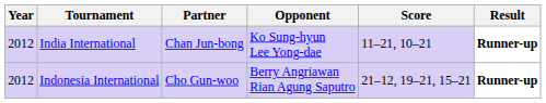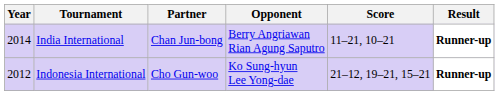 <table class="sortable wikitable" style="font-size: 90%;">
 <tr>
 <th>Year</th>
 <th>Tournament</th>
 <th>Partner</th>
 <th>Opponent</th>
 <th>Score</th>
 <th>Result</th>
 </tr>
 <tr style="background:#D8CEF6">
-<td align="center">2012</td>
+<td align="center">2014</td>
 <td align="left"><a href='#'>India International</a></td>
 <td align="left"> <a href='#'>Chan Jun-bong</a></td>
-<td align="left"> <a href='#'>Ko Sung-hyun</a> <br>  <a href='#'>Lee Yong-dae</a></td>
+<td align="left"> <a href='#'>Berry Angriawan</a> <br>  <a href='#'>Rian Agung Saputro</a></td>
 <td align="left">11–21, 10–21</td>
 <td style="text-align:left; background:white"> <strong>Runner-up</strong></td>
 </tr>
 <tr style="background:#D8CEF6">
 <td align="center">2012</td>
 <td align="left"><a href='#'>Indonesia International</a></td>
 <td align="left"> <a href='#'>Cho Gun-woo</a></td>
-<td align="left"> <a href='#'>Berry Angriawan</a> <br>  <a href='#'>Rian Agung Saputro</a></td>
+<td align="left"> <a href='#'>Ko Sung-hyun</a> <br>  <a href='#'>Lee Yong-dae</a></td>
 <td align="left">21–12, 19–21, 15–21</td>
 <td style="text-align:left; background:white"> <strong>Runner-up</strong></td>
 </tr>
 </table>
